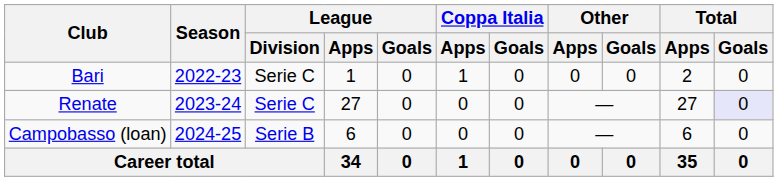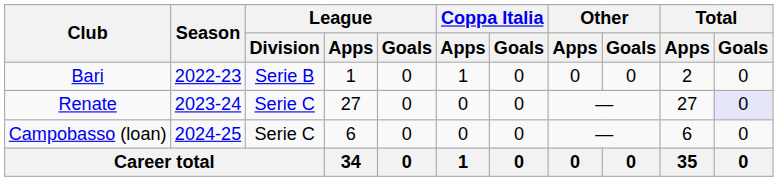 <table class="wikitable" style="text-align: center;">
 <tr>
 <th rowspan="2">Club</th>
 <th rowspan="2">Season</th>
 <th colspan="3">League</th>
 <th colspan="2"><a href='#'>Coppa Italia</a></th>
 <th colspan="2">Other</th>
 <th colspan="2">Total</th>
 </tr>
 <tr>
 <th>Division</th>
 <th>Apps</th>
 <th>Goals</th>
 <th>Apps</th>
 <th>Goals</th>
 <th>Apps</th>
 <th>Goals</th>
 <th>Apps</th>
 <th>Goals</th>
 </tr>
 <tr>
 <td><a href='#'>Bari</a></td>
 <td><a href='#'>2022-23</a></td>
-<td>Serie C</td>
+<td><a href='#'>Serie B</a></td>
 <td>1</td>
 <td>0</td>
 <td>1</td>
 <td>0</td>
 <td>0</td>
 <td>0</td>
 <td>2</td>
 <td>0</td>
 </tr>
 <tr>
 <td><a href='#'>Renate</a></td>
 <td><a href='#'>2023-24</a></td>
 <td><a href='#'>Serie C</a></td>
 <td>27</td>
 <td>0</td>
 <td>0</td>
 <td>0</td>
 <td colspan="2">—</td>
 <td>27</td>
 <td style="background: lavender;">0</td>
 </tr>
 <tr>
 <td><a href='#'>Campobasso</a> (loan)</td>
 <td><a href='#'>2024-25</a></td>
-<td><a href='#'>Serie B</a></td>
+<td>Serie C</td>
 <td>6</td>
 <td>0</td>
 <td>0</td>
 <td>0</td>
 <td colspan="2">—</td>
 <td>6</td>
 <td>0</td>
 </tr>
 <tr>
 <th colspan="3">Career total</th>
 <th>34</th>
 <th>0</th>
 <th>1</th>
 <th>0</th>
 <th>0</th>
 <th>0</th>
 <th>35</th>
 <th>0</th>
 </tr>
 </table>
